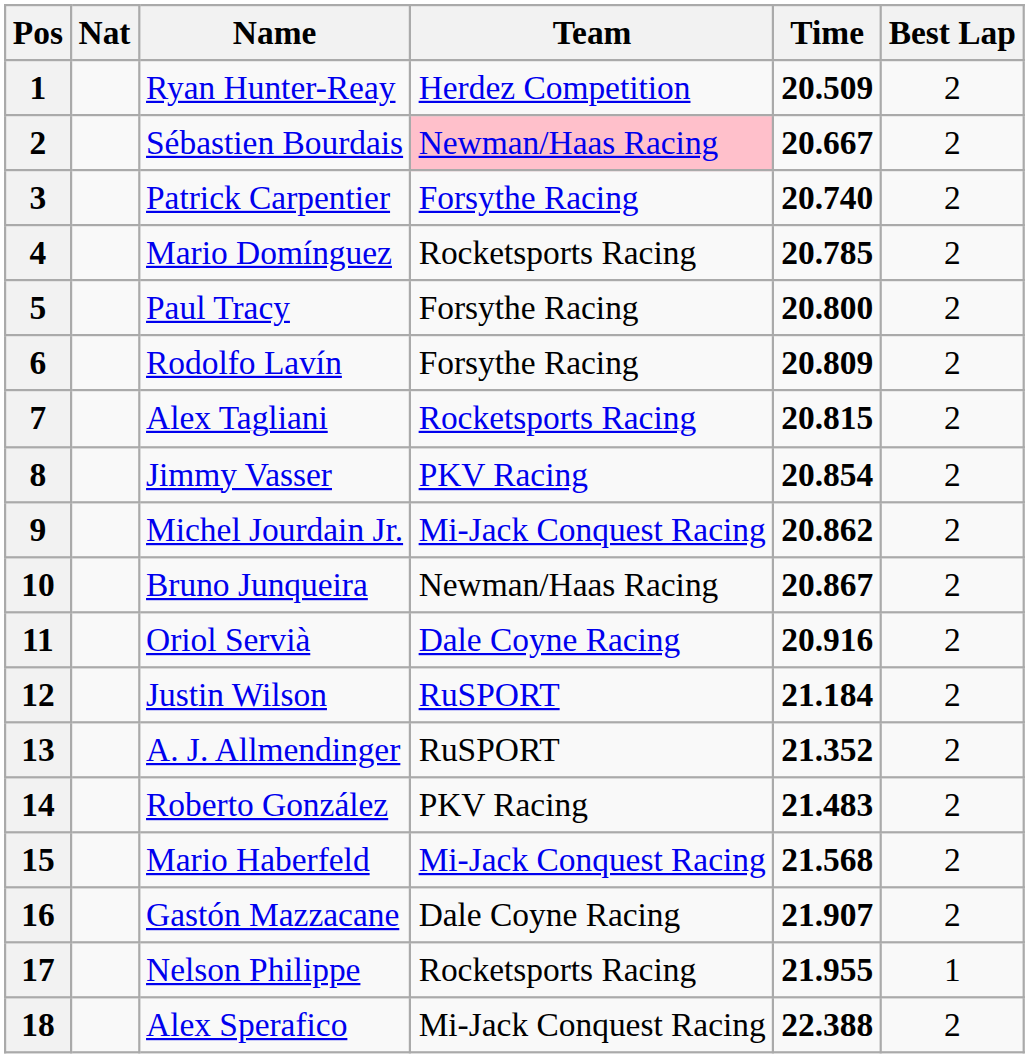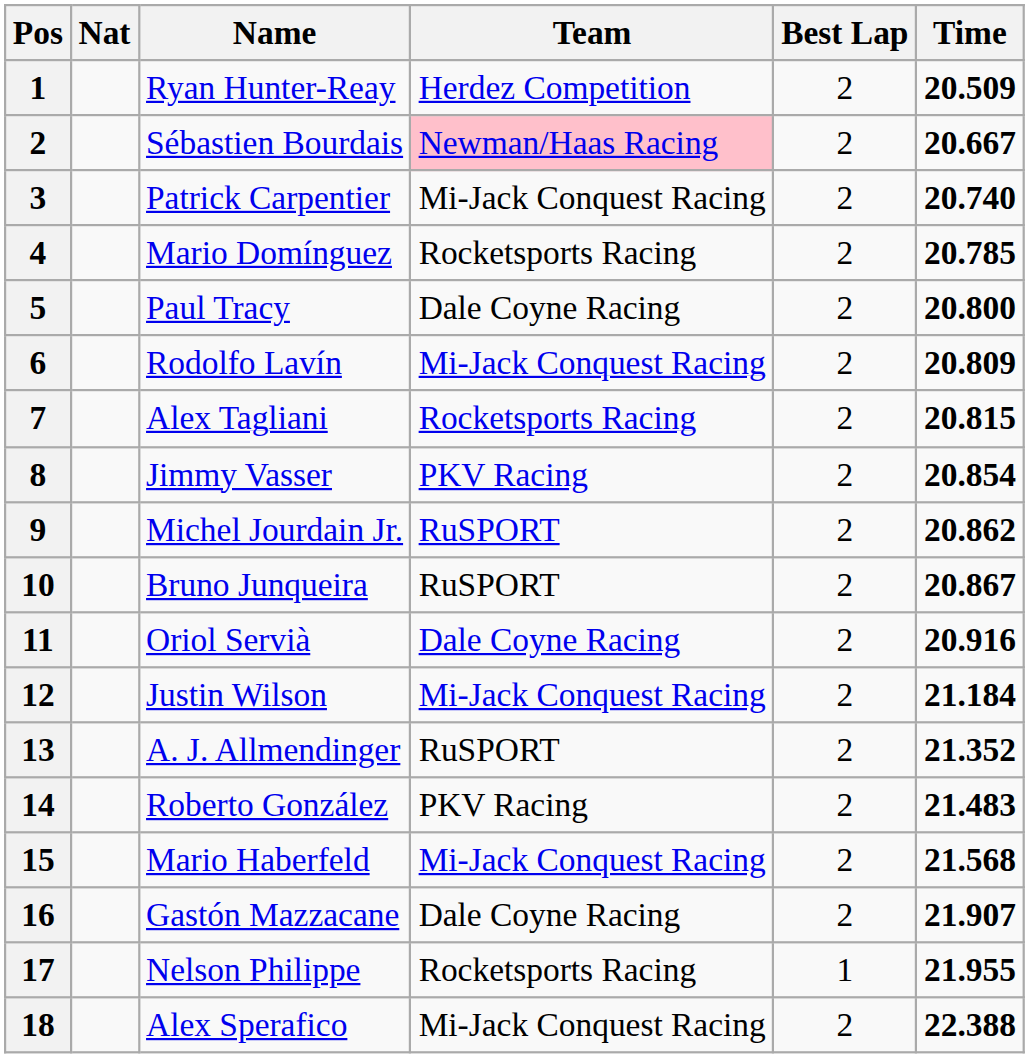 <table class="wikitable" style="font-size: 95%;">
 <tr>
 <th>Pos</th>
 <th>Nat</th>
 <th>Name</th>
 <th>Team</th>
+<th>Best Lap</th>
 <th>Time</th>
-<th>Best Lap</th>
 </tr>
 <tr>
 <th>1</th>
 <td></td>
 <td><a href='#'>Ryan Hunter-Reay</a></td>
 <td><a href='#'>Herdez Competition</a></td>
+<td align="center">2</td>
 <td><strong>20.509</strong></td>
-<td align="center">2</td>
 </tr>
 <tr>
 <th>2</th>
 <td></td>
 <td><a href='#'>Sébastien Bourdais</a></td>
 <td style="background: pink;"><a href='#'>Newman/Haas Racing</a></td>
+<td align="center">2</td>
 <td><strong>20.667</strong></td>
-<td align="center">2</td>
 </tr>
 <tr>
 <th>3</th>
 <td></td>
 <td><a href='#'>Patrick Carpentier</a></td>
-<td><a href='#'>Forsythe Racing</a></td>
+<td>Mi-Jack Conquest Racing</td>
+<td align="center">2</td>
 <td><strong>20.740</strong></td>
-<td align="center">2</td>
 </tr>
 <tr>
 <th>4</th>
 <td></td>
 <td><a href='#'>Mario Domínguez</a></td>
 <td>Rocketsports Racing</td>
+<td align="center">2</td>
 <td><strong>20.785</strong></td>
-<td align="center">2</td>
 </tr>
 <tr>
 <th>5</th>
 <td></td>
 <td><a href='#'>Paul Tracy</a></td>
-<td>Forsythe Racing</td>
+<td>Dale Coyne Racing</td>
+<td align="center">2</td>
 <td><strong>20.800</strong></td>
-<td align="center">2</td>
 </tr>
 <tr>
 <th>6</th>
 <td></td>
 <td><a href='#'>Rodolfo Lavín</a></td>
-<td>Forsythe Racing</td>
+<td><a href='#'>Mi-Jack Conquest Racing</a></td>
+<td align="center">2</td>
 <td><strong>20.809</strong></td>
-<td align="center">2</td>
 </tr>
 <tr>
 <th>7</th>
 <td></td>
 <td><a href='#'>Alex Tagliani</a></td>
 <td><a href='#'>Rocketsports Racing</a></td>
+<td align="center">2</td>
 <td><strong>20.815</strong></td>
-<td align="center">2</td>
 </tr>
 <tr>
 <th>8</th>
 <td></td>
 <td><a href='#'>Jimmy Vasser</a></td>
 <td><a href='#'>PKV Racing</a></td>
+<td align="center">2</td>
 <td><strong>20.854</strong></td>
-<td align="center">2</td>
 </tr>
 <tr>
 <th>9</th>
 <td></td>
 <td><a href='#'>Michel Jourdain Jr.</a></td>
-<td><a href='#'>Mi-Jack Conquest Racing</a></td>
+<td><a href='#'>RuSPORT</a></td>
+<td align="center">2</td>
 <td><strong>20.862</strong></td>
-<td align="center">2</td>
 </tr>
 <tr>
 <th>10</th>
 <td></td>
 <td><a href='#'>Bruno Junqueira</a></td>
-<td>Newman/Haas Racing</td>
+<td>RuSPORT</td>
+<td align="center">2</td>
 <td><strong>20.867</strong></td>
-<td align="center">2</td>
 </tr>
 <tr>
 <th>11</th>
 <td></td>
 <td><a href='#'>Oriol Servià</a></td>
 <td><a href='#'>Dale Coyne Racing</a></td>
+<td align="center">2</td>
 <td><strong>20.916</strong></td>
-<td align="center">2</td>
 </tr>
 <tr>
 <th>12</th>
 <td></td>
 <td><a href='#'>Justin Wilson</a></td>
-<td><a href='#'>RuSPORT</a></td>
+<td><a href='#'>Mi-Jack Conquest Racing</a></td>
+<td align="center">2</td>
 <td><strong>21.184</strong></td>
-<td align="center">2</td>
 </tr>
 <tr>
 <th>13</th>
 <td></td>
 <td><a href='#'>A. J. Allmendinger</a></td>
 <td>RuSPORT</td>
+<td align="center">2</td>
 <td><strong>21.352</strong></td>
-<td align="center">2</td>
 </tr>
 <tr>
 <th>14</th>
 <td></td>
 <td><a href='#'>Roberto González</a></td>
 <td>PKV Racing</td>
+<td align="center">2</td>
 <td><strong>21.483</strong></td>
-<td align="center">2</td>
 </tr>
 <tr>
 <th>15</th>
 <td></td>
 <td><a href='#'>Mario Haberfeld</a></td>
 <td><a href='#'>Mi-Jack Conquest Racing</a></td>
+<td align="center">2</td>
 <td><strong>21.568</strong></td>
-<td align="center">2</td>
 </tr>
 <tr>
 <th>16</th>
 <td></td>
 <td><a href='#'>Gastón Mazzacane</a></td>
 <td>Dale Coyne Racing</td>
+<td align="center">2</td>
 <td><strong>21.907</strong></td>
-<td align="center">2</td>
 </tr>
 <tr>
 <th>17</th>
 <td></td>
 <td><a href='#'>Nelson Philippe</a></td>
 <td>Rocketsports Racing</td>
+<td align="center">1</td>
 <td><strong>21.955</strong></td>
-<td align="center">1</td>
 </tr>
 <tr>
 <th>18</th>
 <td></td>
 <td><a href='#'>Alex Sperafico</a></td>
 <td>Mi-Jack Conquest Racing</td>
+<td align="center">2</td>
 <td><strong>22.388</strong></td>
-<td align="center">2</td>
 </tr>
 </table>
